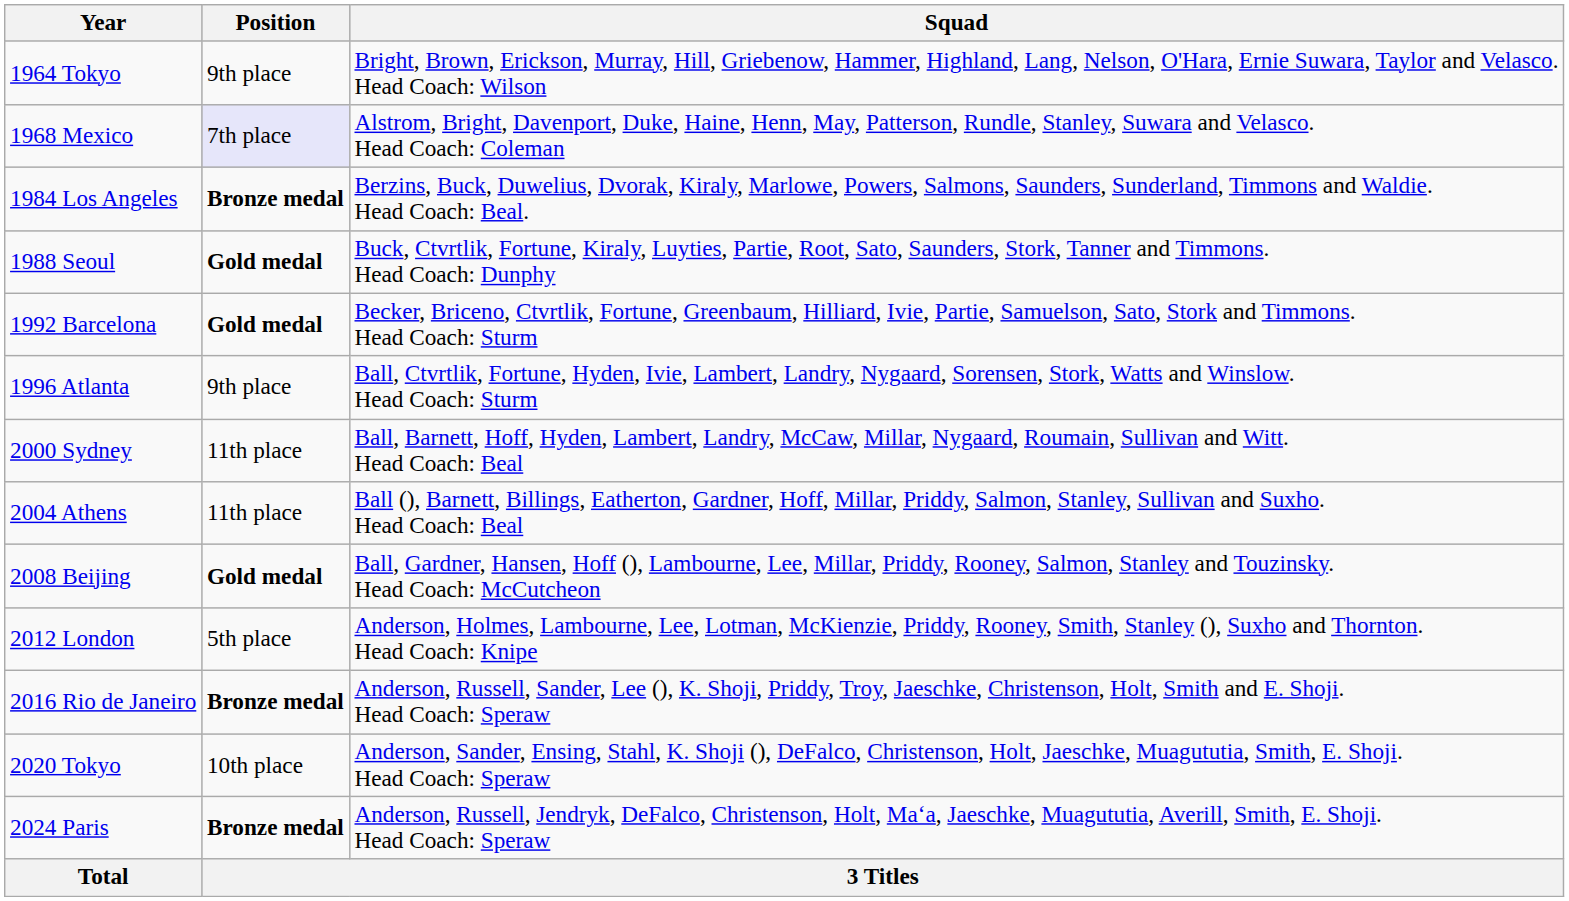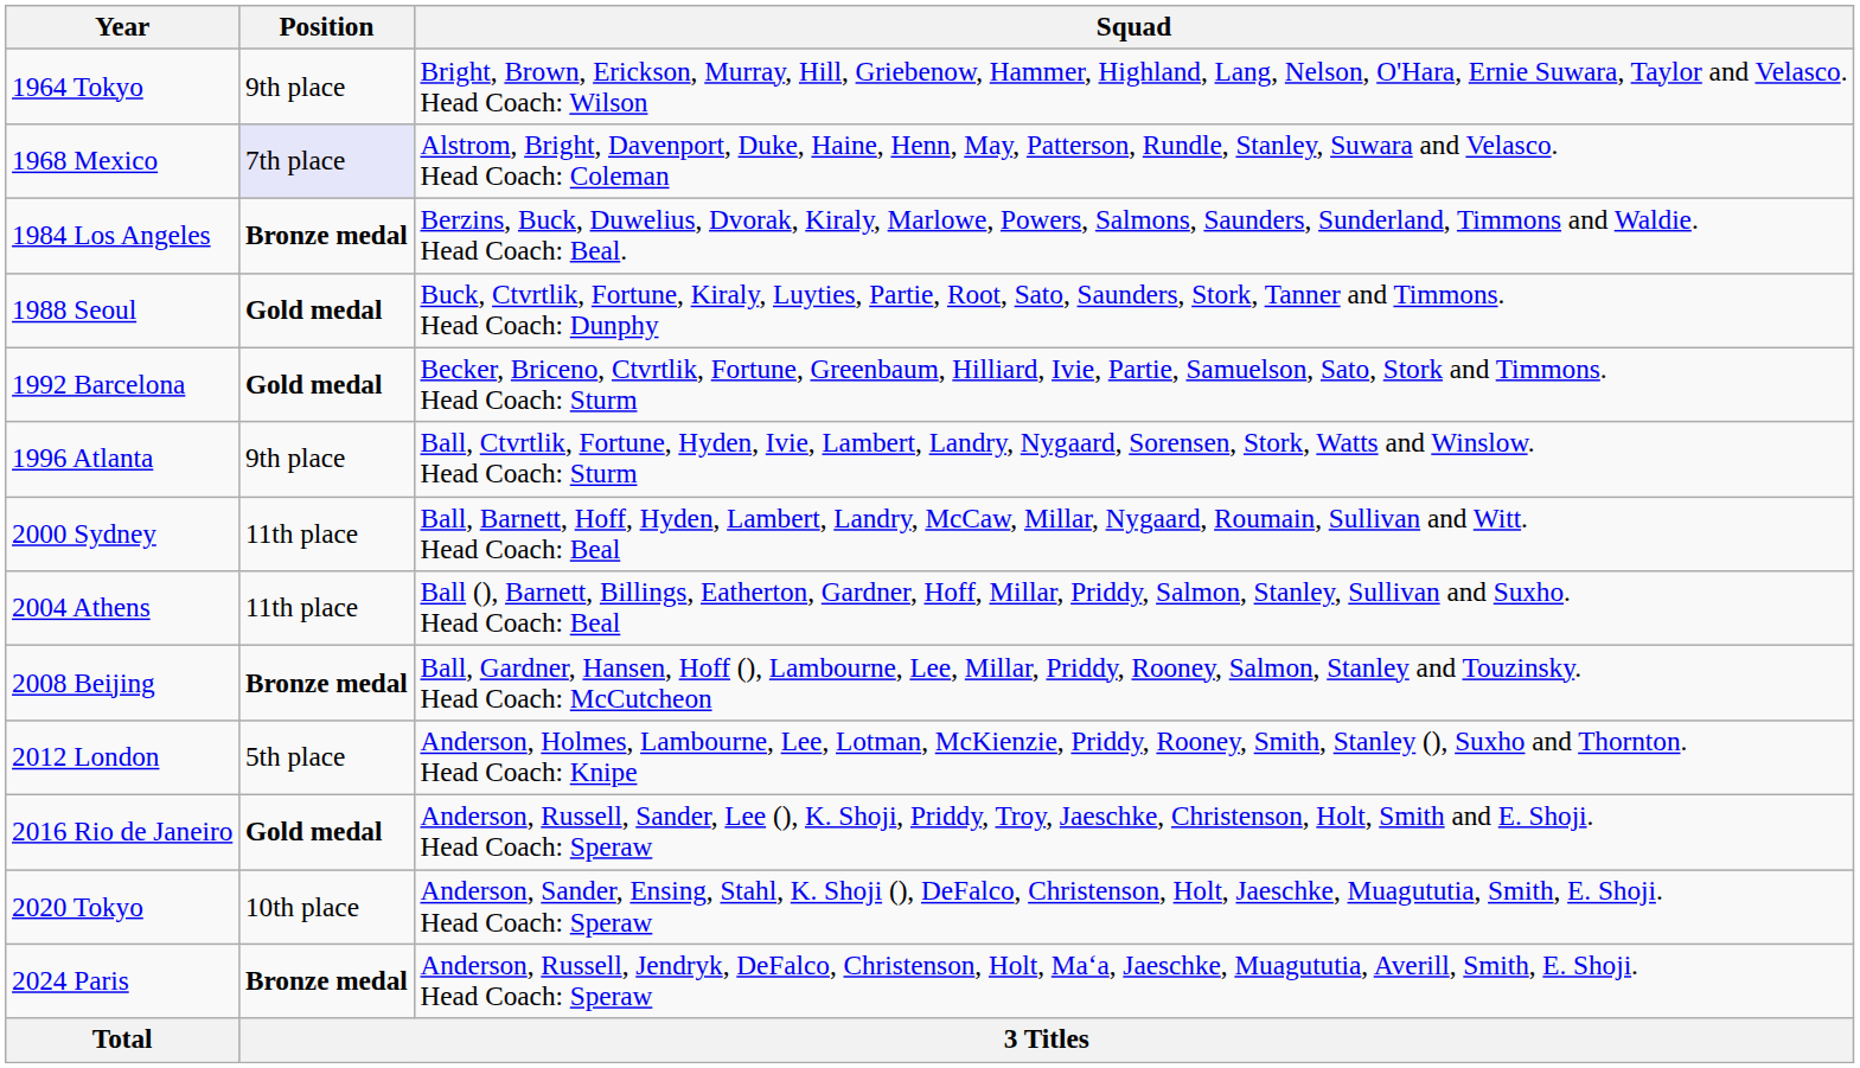 <table class="wikitable" style="text-align: center;">
 <tr>
 <th>Year</th>
 <th>Position</th>
 <th>Squad</th>
 </tr>
 <tr style="text-align:left;">
 <td><a href='#'>1964 Tokyo</a></td>
 <td>9th place</td>
 <td><a href='#'>Bright</a>, <a href='#'>Brown</a>, <a href='#'>Erickson</a>, <a href='#'>Murray</a>, <a href='#'>Hill</a>, <a href='#'>Griebenow</a>, <a href='#'>Hammer</a>, <a href='#'>Highland</a>, <a href='#'>Lang</a>, <a href='#'>Nelson</a>, <a href='#'>O'Hara</a>, <a href='#'>Ernie Suwara</a>, <a href='#'>Taylor</a> and <a href='#'>Velasco</a>. <br>Head Coach: <a href='#'>Wilson</a></td>
 </tr>
 <tr style="text-align:left;">
 <td><a href='#'>1968 Mexico</a></td>
 <td style="background: lavender;">7th place</td>
 <td><a href='#'>Alstrom</a>, <a href='#'>Bright</a>, <a href='#'>Davenport</a>, <a href='#'>Duke</a>, <a href='#'>Haine</a>, <a href='#'>Henn</a>, <a href='#'>May</a>, <a href='#'>Patterson</a>, <a href='#'>Rundle</a>, <a href='#'>Stanley</a>, <a href='#'>Suwara</a> and <a href='#'>Velasco</a>. <br>Head Coach: <a href='#'>Coleman</a></td>
 </tr>
 <tr style="text-align:left;">
 <td><a href='#'>1984 Los Angeles</a></td>
 <td><strong> Bronze medal</strong></td>
 <td><a href='#'>Berzins</a>, <a href='#'>Buck</a>, <a href='#'>Duwelius</a>, <a href='#'>Dvorak</a>, <a href='#'>Kiraly</a>, <a href='#'>Marlowe</a>, <a href='#'>Powers</a>, <a href='#'>Salmons</a>, <a href='#'>Saunders</a>, <a href='#'>Sunderland</a>, <a href='#'>Timmons</a> and <a href='#'>Waldie</a>. <br>Head Coach: <a href='#'>Beal</a>.</td>
 </tr>
 <tr style="text-align:left;">
 <td><a href='#'>1988 Seoul</a></td>
 <td> <strong>Gold medal</strong></td>
 <td><a href='#'>Buck</a>, <a href='#'>Ctvrtlik</a>, <a href='#'>Fortune</a>, <a href='#'>Kiraly</a>, <a href='#'>Luyties</a>, <a href='#'>Partie</a>, <a href='#'>Root</a>, <a href='#'>Sato</a>, <a href='#'>Saunders</a>, <a href='#'>Stork</a>, <a href='#'>Tanner</a> and <a href='#'>Timmons</a>. <br>Head Coach: <a href='#'>Dunphy</a></td>
 </tr>
 <tr style="text-align:left;">
 <td><a href='#'>1992 Barcelona</a></td>
 <td> <strong>Gold medal</strong></td>
 <td><a href='#'>Becker</a>, <a href='#'>Briceno</a>, <a href='#'>Ctvrtlik</a>, <a href='#'>Fortune</a>, <a href='#'>Greenbaum</a>, <a href='#'>Hilliard</a>, <a href='#'>Ivie</a>, <a href='#'>Partie</a>, <a href='#'>Samuelson</a>, <a href='#'>Sato</a>, <a href='#'>Stork</a> and <a href='#'>Timmons</a>. <br>Head Coach: <a href='#'>Sturm</a></td>
 </tr>
 <tr style="text-align:left;">
 <td><a href='#'>1996 Atlanta</a></td>
 <td>9th place</td>
 <td><a href='#'>Ball</a>, <a href='#'>Ctvrtlik</a>, <a href='#'>Fortune</a>, <a href='#'>Hyden</a>, <a href='#'>Ivie</a>, <a href='#'>Lambert</a>, <a href='#'>Landry</a>, <a href='#'>Nygaard</a>, <a href='#'>Sorensen</a>, <a href='#'>Stork</a>, <a href='#'>Watts</a> and <a href='#'>Winslow</a>. <br>Head Coach: <a href='#'>Sturm</a></td>
 </tr>
 <tr style="text-align:left;">
 <td><a href='#'>2000 Sydney</a></td>
 <td>11th place</td>
 <td><a href='#'>Ball</a>, <a href='#'>Barnett</a>, <a href='#'>Hoff</a>, <a href='#'>Hyden</a>, <a href='#'>Lambert</a>, <a href='#'>Landry</a>, <a href='#'>McCaw</a>, <a href='#'>Millar</a>, <a href='#'>Nygaard</a>, <a href='#'>Roumain</a>, <a href='#'>Sullivan</a> and <a href='#'>Witt</a>. <br>Head Coach: <a href='#'>Beal</a></td>
 </tr>
 <tr style="text-align:left;">
 <td><a href='#'>2004 Athens</a></td>
 <td>11th place</td>
 <td><a href='#'>Ball</a> (), <a href='#'>Barnett</a>, <a href='#'>Billings</a>, <a href='#'>Eatherton</a>, <a href='#'>Gardner</a>, <a href='#'>Hoff</a>, <a href='#'>Millar</a>, <a href='#'>Priddy</a>, <a href='#'>Salmon</a>, <a href='#'>Stanley</a>, <a href='#'>Sullivan</a> and <a href='#'>Suxho</a>. <br>Head Coach: <a href='#'>Beal</a></td>
 </tr>
 <tr style="text-align:left;">
 <td><a href='#'>2008 Beijing</a></td>
-<td> <strong>Gold medal</strong></td>
+<td><strong> Bronze medal</strong></td>
 <td><a href='#'>Ball</a>, <a href='#'>Gardner</a>, <a href='#'>Hansen</a>, <a href='#'>Hoff</a> (), <a href='#'>Lambourne</a>, <a href='#'>Lee</a>, <a href='#'>Millar</a>, <a href='#'>Priddy</a>, <a href='#'>Rooney</a>, <a href='#'>Salmon</a>, <a href='#'>Stanley</a> and <a href='#'>Touzinsky</a>. <br>Head Coach: <a href='#'>McCutcheon</a></td>
 </tr>
 <tr style="text-align:left;">
 <td><a href='#'>2012 London</a></td>
 <td>5th place</td>
 <td><a href='#'>Anderson</a>, <a href='#'>Holmes</a>, <a href='#'>Lambourne</a>, <a href='#'>Lee</a>, <a href='#'>Lotman</a>, <a href='#'>McKienzie</a>, <a href='#'>Priddy</a>, <a href='#'>Rooney</a>, <a href='#'>Smith</a>, <a href='#'>Stanley</a> (), <a href='#'>Suxho</a> and <a href='#'>Thornton</a>. <br>Head Coach: <a href='#'>Knipe</a></td>
 </tr>
 <tr style="text-align:left;">
 <td><a href='#'>2016 Rio de Janeiro</a></td>
-<td><strong> Bronze medal</strong></td>
+<td> <strong>Gold medal</strong></td>
 <td><a href='#'>Anderson</a>, <a href='#'>Russell</a>, <a href='#'>Sander</a>, <a href='#'>Lee</a> (), <a href='#'>K. Shoji</a>, <a href='#'>Priddy</a>, <a href='#'>Troy</a>, <a href='#'>Jaeschke</a>, <a href='#'>Christenson</a>, <a href='#'>Holt</a>, <a href='#'>Smith</a> and <a href='#'>E. Shoji</a>. <br>Head Coach: <a href='#'>Speraw</a></td>
 </tr>
 <tr style="text-align:left;">
 <td><a href='#'>2020 Tokyo</a></td>
 <td>10th place</td>
 <td><a href='#'>Anderson</a>, <a href='#'>Sander</a>, <a href='#'>Ensing</a>, <a href='#'>Stahl</a>, <a href='#'>K. Shoji</a> (), <a href='#'>DeFalco</a>, <a href='#'>Christenson</a>, <a href='#'>Holt</a>, <a href='#'>Jaeschke</a>, <a href='#'>Muagututia</a>, <a href='#'>Smith</a>, <a href='#'>E. Shoji</a>. <br>Head Coach: <a href='#'>Speraw</a></td>
 </tr>
 <tr style="text-align:left;">
 <td><a href='#'>2024 Paris</a></td>
 <td><strong> Bronze medal</strong></td>
 <td><a href='#'>Anderson</a>, <a href='#'>Russell</a>, <a href='#'>Jendryk</a>, <a href='#'>DeFalco</a>, <a href='#'>Christenson</a>, <a href='#'>Holt</a>, <a href='#'>Maʻa</a>, <a href='#'>Jaeschke</a>, <a href='#'>Muagututia</a>, <a href='#'>Averill</a>, <a href='#'>Smith</a>, <a href='#'>E. Shoji</a>. <br>Head Coach: <a href='#'>Speraw</a></td>
 </tr>
 <tr>
 <th>Total</th>
 <th colspan="2">3 Titles</th>
 </tr>
 </table>
